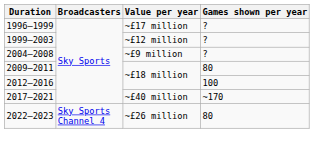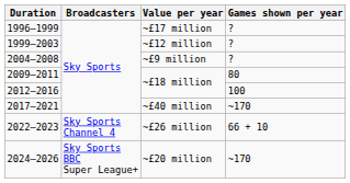 <table class="wikitable">
 <tr>
 <th>Duration</th>
 <th>Broadcasters</th>
 <th>Value per year</th>
 <th>Games shown per year</th>
 </tr>
 <tr>
 <td>1996–1999</td>
 <td rowspan="6"><a href='#'>Sky Sports</a></td>
 <td>~£17 million</td>
 <td>?</td>
 </tr>
 <tr>
 <td>1999–2003</td>
 <td>~£12 million</td>
 <td>?</td>
 </tr>
 <tr>
 <td>2004–2008</td>
 <td>~£9 million</td>
 <td>?</td>
 </tr>
 <tr>
 <td>2009–2011</td>
 <td rowspan="2">~£18 million</td>
 <td>80</td>
 </tr>
 <tr>
 <td>2012–2016</td>
 <td>100</td>
 </tr>
 <tr>
 <td>2017–2021</td>
 <td>~£40 million</td>
 <td>~170</td>
 </tr>
 <tr>
 <td>2022–2023</td>
 <td><a href='#'>Sky Sports</a><br><a href='#'>Channel 4</a></td>
 <td>~£26 million</td>
-<td>80</td>
+<td>66 + 10</td>
+</tr>
+<tr>
+<td>2024–2026</td>
+<td><a href='#'>Sky Sports</a><br><a href='#'>BBC</a><br>Super League+</td>
+<td>~£20 million</td>
+<td>~170</td>
 </tr>
 </table>
